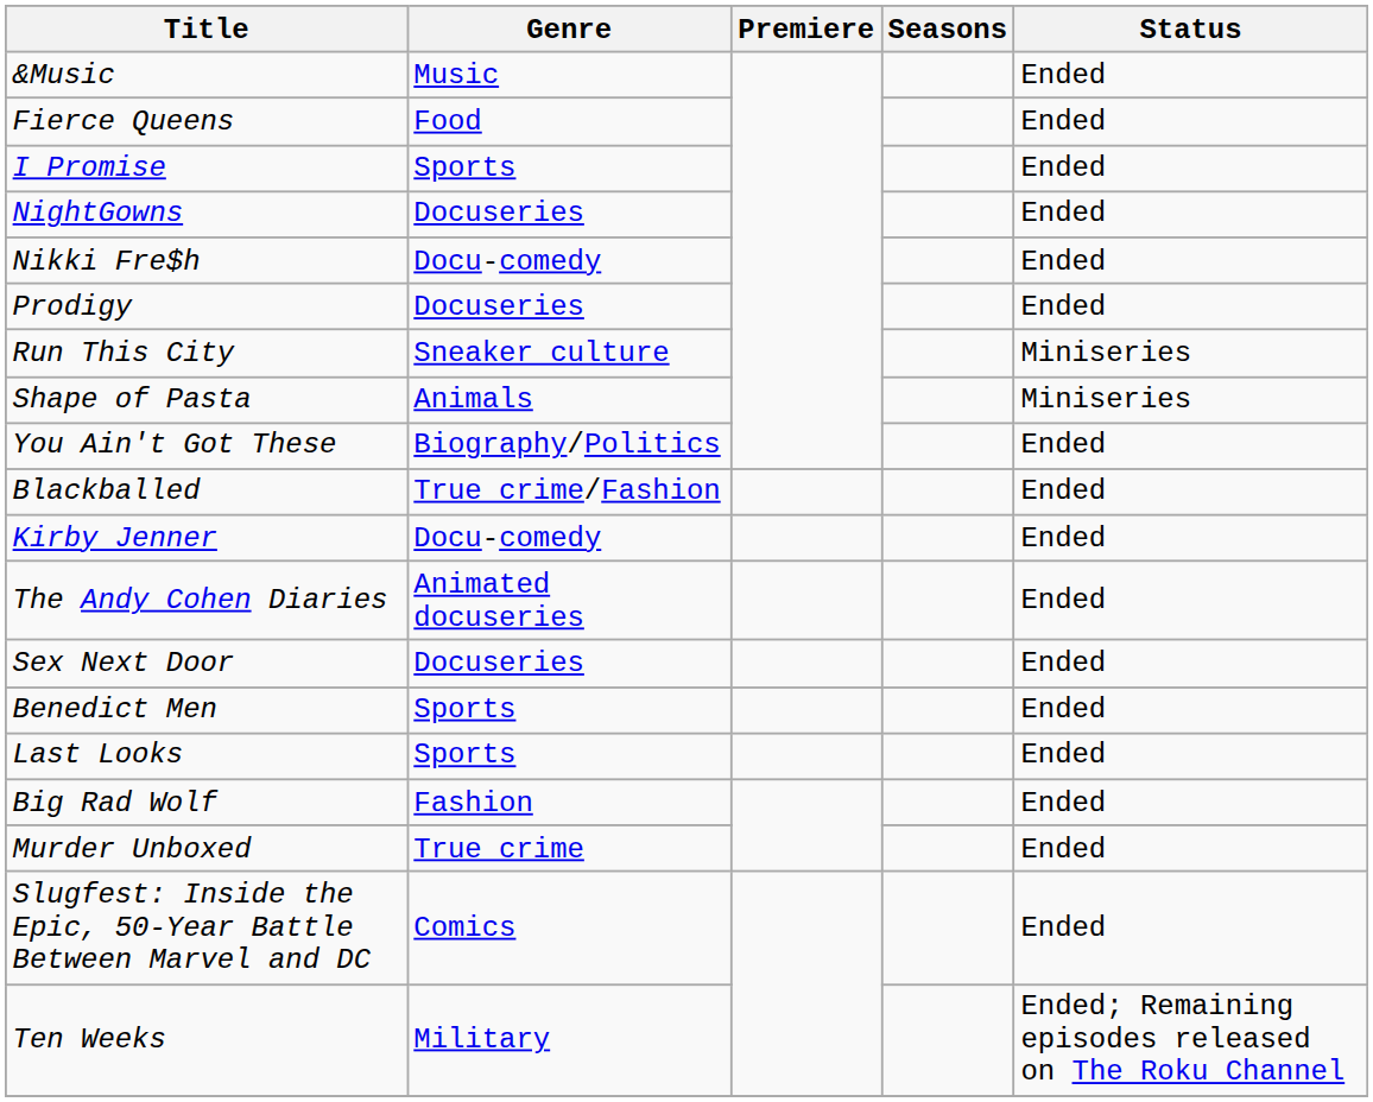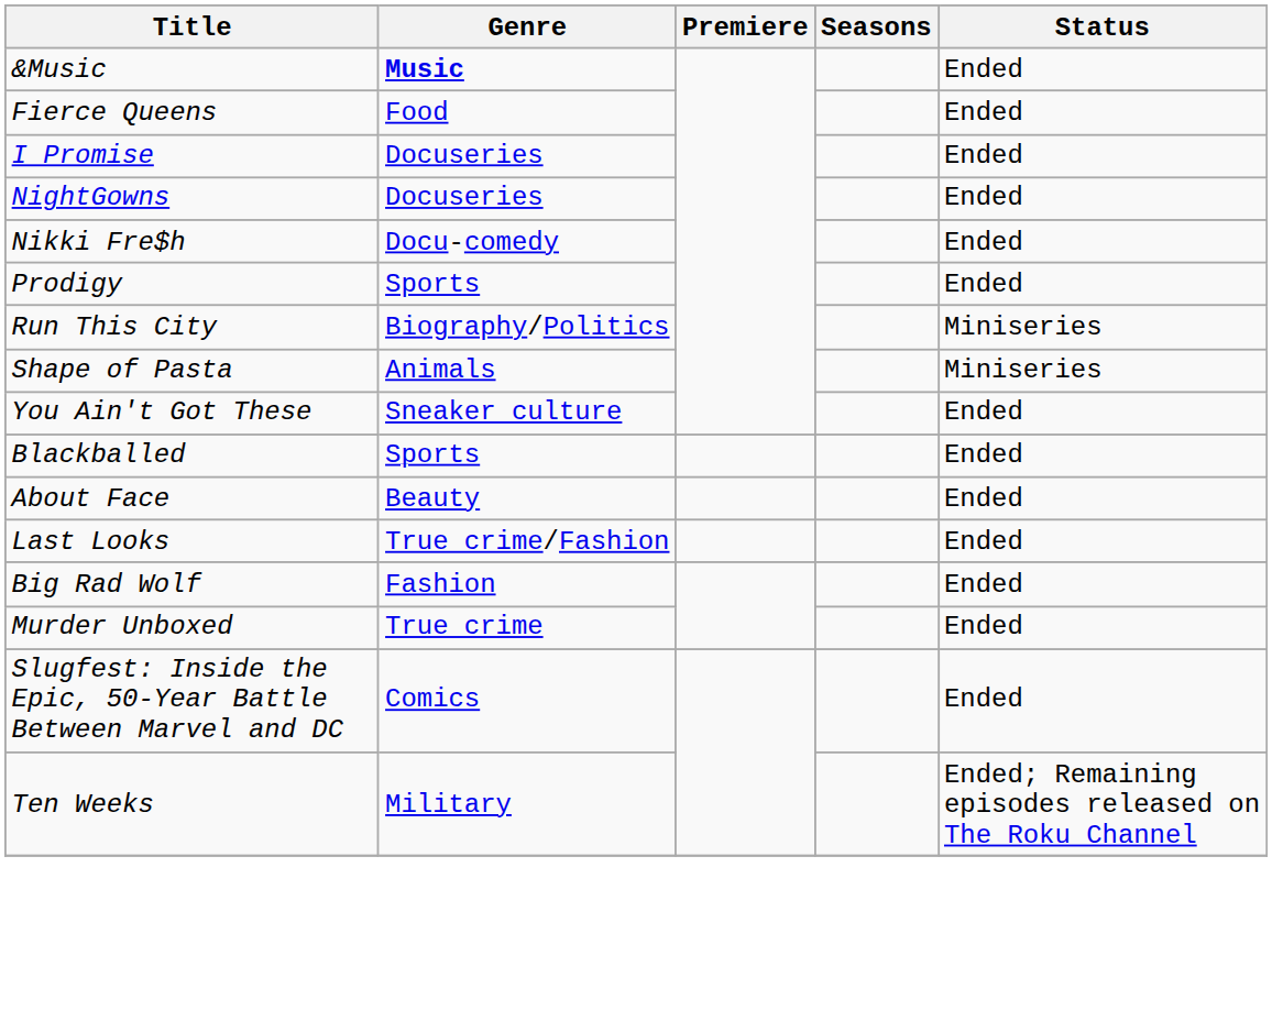 <table class="wikitable sortable" style="width:100%;">
 <tr>
 <th>Title</th>
 <th>Genre</th>
 <th>Premiere</th>
 <th>Seasons</th>
 <th>Status</th>
 </tr>
 <tr>
 <td><em>&Music</em></td>
-<td><a href='#'>Music</a></td>
+<td><strong><a href='#'>Music</a></strong></td>
 <td rowspan="9"></td>
 <td></td>
 <td>Ended</td>
 </tr>
 <tr>
 <td><em>Fierce Queens</em></td>
 <td><a href='#'>Food</a></td>
 <td></td>
 <td>Ended</td>
 </tr>
 <tr>
 <td><em><a href='#'>I Promise</a></em></td>
-<td><a href='#'>Sports</a></td>
+<td><a href='#'>Docuseries</a></td>
 <td></td>
 <td>Ended</td>
 </tr>
 <tr>
 <td><em><a href='#'>NightGowns</a></em></td>
 <td><a href='#'>Docuseries</a></td>
 <td></td>
 <td>Ended</td>
 </tr>
 <tr>
 <td><em>Nikki Fre$h</em></td>
 <td><a href='#'>Docu</a>-<a href='#'>comedy</a></td>
 <td></td>
 <td>Ended</td>
 </tr>
 <tr>
 <td><em>Prodigy</em></td>
-<td><a href='#'>Docuseries</a></td>
+<td><a href='#'>Sports</a></td>
 <td></td>
 <td>Ended</td>
 </tr>
 <tr>
 <td><em>Run This City</em></td>
-<td><a href='#'>Sneaker culture</a></td>
+<td><a href='#'>Biography</a>/<a href='#'>Politics</a></td>
 <td></td>
 <td>Miniseries</td>
 </tr>
 <tr>
 <td><em>Shape of Pasta</em></td>
 <td><a href='#'>Animals</a></td>
 <td></td>
 <td>Miniseries</td>
 </tr>
 <tr>
 <td><em>You Ain't Got These</em></td>
-<td><a href='#'>Biography</a>/<a href='#'>Politics</a></td>
+<td><a href='#'>Sneaker culture</a></td>
 <td></td>
 <td>Ended</td>
 </tr>
 <tr>
 <td><em>Blackballed</em></td>
-<td><a href='#'>True crime</a>/<a href='#'>Fashion</a></td>
-<td></td>
-<td></td>
-<td>Ended</td>
-</tr>
-<tr>
-<td><em><a href='#'>Kirby Jenner</a></em></td>
-<td><a href='#'>Docu</a>-<a href='#'>comedy</a></td>
-<td></td>
-<td></td>
-<td>Ended</td>
-</tr>
-<tr>
-<td><em>The <a href='#'>Andy Cohen</a> Diaries</em></td>
-<td><a href='#'>Animated</a> <a href='#'>docuseries</a></td>
-<td></td>
-<td></td>
-<td>Ended</td>
-</tr>
-<tr>
-<td><em>Sex Next Door</em></td>
-<td><a href='#'>Docuseries</a></td>
-<td></td>
-<td></td>
-<td>Ended</td>
-</tr>
-<tr>
-<td><em>Benedict Men</em></td>
 <td><a href='#'>Sports</a></td>
 <td></td>
 <td></td>
 <td>Ended</td>
 </tr>
 <tr>
+<td><em>About Face</em></td>
+<td><a href='#'>Beauty</a></td>
+<td></td>
+<td></td>
+<td>Ended</td>
+</tr>
+<tr>
 <td><em>Last Looks</em></td>
-<td><a href='#'>Sports</a></td>
+<td><a href='#'>True crime</a>/<a href='#'>Fashion</a></td>
 <td></td>
 <td></td>
 <td>Ended</td>
 </tr>
 <tr>
 <td><em>Big Rad Wolf</em></td>
 <td><a href='#'>Fashion</a></td>
 <td rowspan="2"></td>
 <td></td>
 <td>Ended</td>
 </tr>
 <tr>
 <td><em>Murder Unboxed</em></td>
 <td><a href='#'>True crime</a></td>
 <td></td>
 <td>Ended</td>
 </tr>
 <tr>
 <td><em>Slugfest: Inside the Epic, 50-Year Battle Between Marvel and DC</em></td>
 <td><a href='#'>Comics</a></td>
 <td rowspan="2"></td>
 <td></td>
 <td>Ended</td>
 </tr>
 <tr>
 <td><em>Ten Weeks</em></td>
 <td><a href='#'>Military</a></td>
 <td></td>
 <td>Ended; Remaining episodes released on <a href='#'>The Roku Channel</a></td>
 </tr>
 <tr>
 </tr>
 </table>
